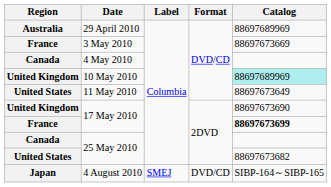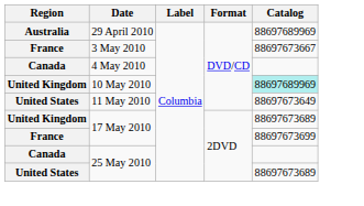 <table class="wikitable plainrowheaders">
 <tr>
 <th>Region</th>
 <th>Date</th>
 <th>Label</th>
 <th>Format</th>
 <th>Catalog</th>
 </tr>
 <tr>
 <th scope="row">Australia</th>
 <td>29 April 2010</td>
 <td rowspan="9"><a href='#'>Columbia</a></td>
 <td rowspan="5"><a href='#'>DVD</a>/<a href='#'>CD</a></td>
 <td>88697689969</td>
 </tr>
 <tr>
 <th scope="row">France</th>
 <td>3 May 2010</td>
-<td>88697673669</td>
+<td>88697673667</td>
 </tr>
 <tr>
 <th scope="row">Canada</th>
 <td>4 May 2010</td>
 <td></td>
 </tr>
 <tr>
 <th scope="row">United Kingdom</th>
 <td>10 May 2010</td>
 <td style="background: paleturquoise;">88697689969</td>
 </tr>
 <tr>
 <th scope="row">United States</th>
 <td>11 May 2010</td>
 <td>88697673649</td>
 </tr>
 <tr>
 <th scope="row">United Kingdom</th>
 <td rowspan="2">17 May 2010</td>
 <td rowspan="4">2DVD</td>
-<td>88697673690</td>
+<td>88697673689</td>
 </tr>
 <tr>
 <th scope="row">France</th>
-<td><strong>88697673699</strong></td>
+<td>88697673699</td>
 </tr>
 <tr>
 <th scope="row">Canada</th>
 <td rowspan="2">25 May 2010</td>
 <td></td>
 </tr>
 <tr>
 <th scope="row">United States</th>
-<td>88697673682</td>
-</tr>
-<tr>
-<th scope="row">Japan</th>
-<td>4 August 2010</td>
-<td><a href='#'>SMEJ</a></td>
-<td>DVD/CD</td>
-<td>SIBP-164～SIBP-165</td>
+<td>88697673689</td>
 </tr>
 </table>
